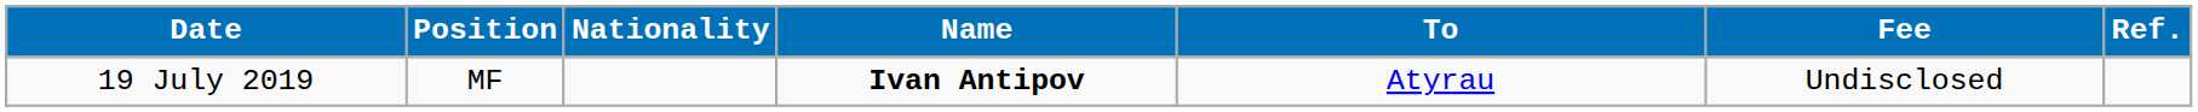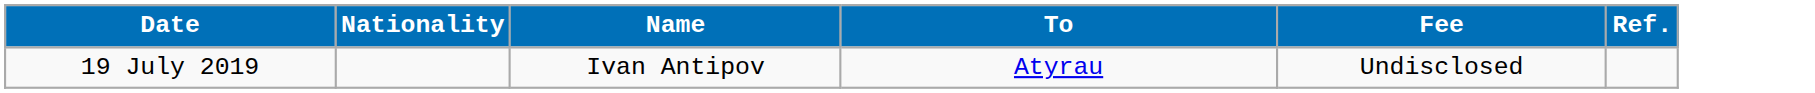 <table class="wikitable"  style="text-align:center; font-size:90%; ">
 <tr>
 <th style="background:#0070B8; color:#FFFFFF; width:150px;">Date</th>
-<th style="background:#0070B8; color:#FFFFFF; width:50px;">Position</th>
 <th style="background:#0070B8; color:#FFFFFF; width:50px;">Nationality</th>
 <th style="background:#0070B8; color:#FFFFFF; width:150px;">Name</th>
 <th style="background:#0070B8; color:#FFFFFF; width:200px;">To</th>
 <th style="background:#0070B8; color:#FFFFFF; width:150px;">Fee</th>
 <th style="background:#0070B8; color:#FFFFFF; width:25px;">Ref.</th>
 </tr>
 <tr>
 <td>19 July 2019</td>
-<td>MF</td>
 <td></td>
-<td><strong>Ivan Antipov</strong></td>
+<td>Ivan Antipov</td>
 <td><a href='#'>Atyrau</a></td>
 <td>Undisclosed</td>
 <td></td>
 </tr>
 </table>
